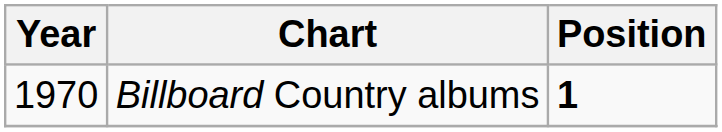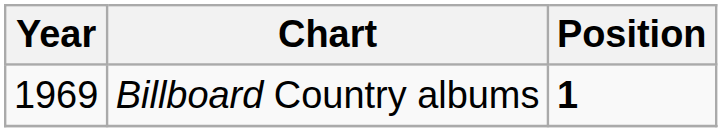 <table class="wikitable">
 <tr>
 <th>Year</th>
 <th>Chart</th>
 <th>Position</th>
 </tr>
 <tr>
-<td>1970</td>
+<td>1969</td>
 <td><em>Billboard</em> Country albums</td>
 <td><strong>1</strong></td>
 </tr>
 <tr>
 </tr>
 </table>
